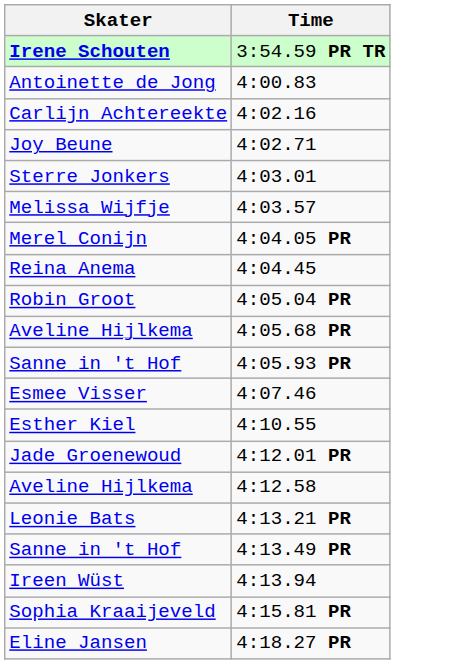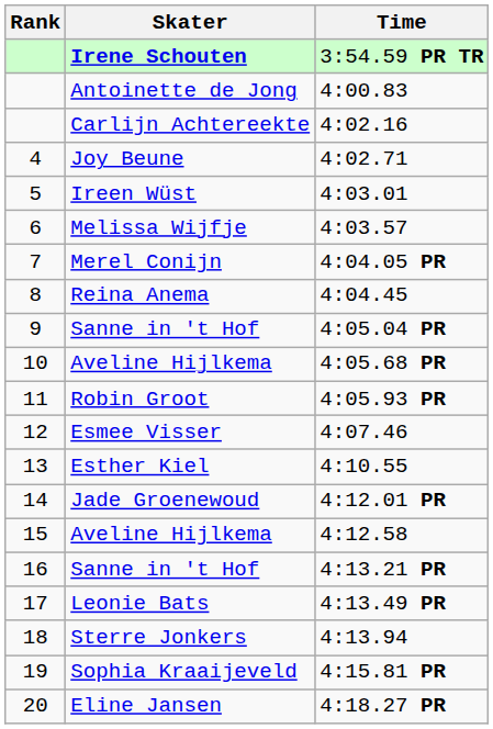 <table class="wikitable">
 <tr>
+<th>Rank</th>
 <th>Skater</th>
 <th>Time</th>
 </tr>
 <tr bgcolor=ccffcc>
+<td style="text-align:center"></td>
 <td><strong><a href='#'>Irene Schouten</a></strong></td>
 <td>3:54.59 <strong>PR TR</strong></td>
 </tr>
 <tr>
+<td style="text-align:center"></td>
 <td><a href='#'>Antoinette de Jong</a></td>
 <td>4:00.83</td>
 </tr>
 <tr>
+<td style="text-align:center"></td>
 <td><a href='#'>Carlijn Achtereekte</a></td>
 <td>4:02.16</td>
 </tr>
 <tr>
+<td style="text-align:center">4</td>
 <td><a href='#'>Joy Beune</a></td>
 <td>4:02.71</td>
 </tr>
 <tr>
-<td><a href='#'>Sterre Jonkers</a></td>
+<td style="text-align:center">5</td>
+<td><a href='#'>Ireen Wüst</a></td>
 <td>4:03.01</td>
 </tr>
 <tr>
+<td style="text-align:center">6</td>
 <td><a href='#'>Melissa Wijfje</a></td>
 <td>4:03.57</td>
 </tr>
 <tr>
+<td style="text-align:center">7</td>
 <td><a href='#'>Merel Conijn</a></td>
 <td>4:04.05 <strong>PR</strong></td>
 </tr>
 <tr>
+<td style="text-align:center">8</td>
 <td><a href='#'>Reina Anema</a></td>
 <td>4:04.45</td>
 </tr>
 <tr>
-<td><a href='#'>Robin Groot</a></td>
+<td style="text-align:center">9</td>
+<td><a href='#'>Sanne in 't Hof</a></td>
 <td>4:05.04 <strong>PR</strong></td>
 </tr>
 <tr>
+<td style="text-align:center">10</td>
 <td><a href='#'>Aveline Hijlkema</a></td>
 <td>4:05.68 <strong>PR</strong></td>
 </tr>
 <tr>
-<td><a href='#'>Sanne in 't Hof</a></td>
+<td style="text-align:center">11</td>
+<td><a href='#'>Robin Groot</a></td>
 <td>4:05.93 <strong>PR</strong></td>
 </tr>
 <tr>
+<td style="text-align:center">12</td>
 <td><a href='#'>Esmee Visser</a></td>
 <td>4:07.46</td>
 </tr>
 <tr>
+<td style="text-align:center">13</td>
 <td><a href='#'>Esther Kiel</a></td>
 <td>4:10.55</td>
 </tr>
 <tr>
+<td style="text-align:center">14</td>
 <td><a href='#'>Jade Groenewoud</a></td>
 <td>4:12.01 <strong>PR</strong></td>
 </tr>
 <tr>
+<td style="text-align:center">15</td>
 <td><a href='#'>Aveline Hijlkema</a></td>
 <td>4:12.58</td>
 </tr>
 <tr>
-<td><a href='#'>Leonie Bats</a></td>
+<td style="text-align:center">16</td>
+<td><a href='#'>Sanne in 't Hof</a></td>
 <td>4:13.21 <strong>PR</strong></td>
 </tr>
 <tr>
-<td><a href='#'>Sanne in 't Hof</a></td>
+<td style="text-align:center">17</td>
+<td><a href='#'>Leonie Bats</a></td>
 <td>4:13.49 <strong>PR</strong></td>
 </tr>
 <tr>
-<td><a href='#'>Ireen Wüst</a></td>
+<td style="text-align:center">18</td>
+<td><a href='#'>Sterre Jonkers</a></td>
 <td>4:13.94</td>
 </tr>
 <tr>
+<td style="text-align:center">19</td>
 <td><a href='#'>Sophia Kraaijeveld</a></td>
 <td>4:15.81 <strong>PR</strong></td>
 </tr>
 <tr>
+<td style="text-align:center">20</td>
 <td><a href='#'>Eline Jansen</a></td>
 <td>4:18.27 <strong>PR</strong></td>
 </tr>
 </table>
